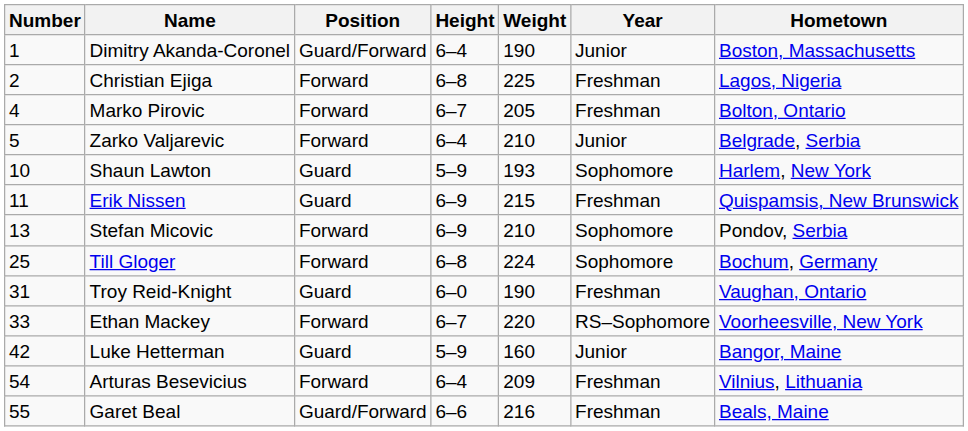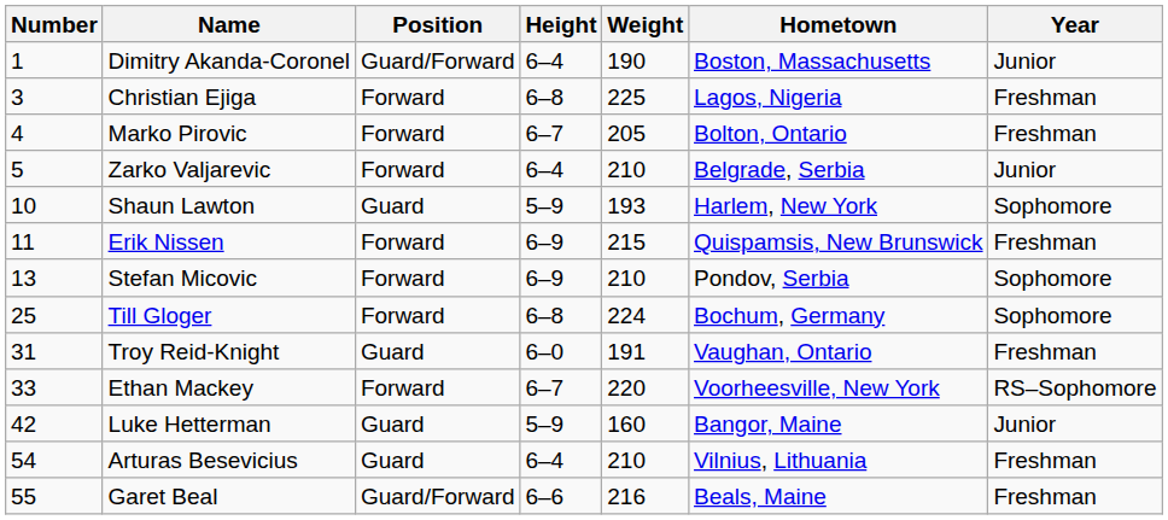 <table class="wikitable sortable" style="font-size: 95%;">
 <tr>
 <th>Number</th>
 <th>Name</th>
 <th>Position</th>
 <th>Height</th>
 <th>Weight</th>
+<th>Hometown</th>
 <th>Year</th>
-<th>Hometown</th>
 </tr>
 <tr>
 <td>1</td>
 <td>Dimitry Akanda-Coronel</td>
 <td>Guard/Forward</td>
 <td>6–4</td>
 <td>190</td>
+<td><a href='#'>Boston, Massachusetts</a></td>
 <td>Junior</td>
-<td><a href='#'>Boston, Massachusetts</a></td>
 </tr>
 <tr>
-<td>2</td>
+<td>3</td>
 <td>Christian Ejiga</td>
 <td>Forward</td>
 <td>6–8</td>
 <td>225</td>
+<td><a href='#'>Lagos, Nigeria</a></td>
 <td>Freshman</td>
-<td><a href='#'>Lagos, Nigeria</a></td>
 </tr>
 <tr>
 <td>4</td>
 <td>Marko Pirovic</td>
 <td>Forward</td>
 <td>6–7</td>
 <td>205</td>
+<td><a href='#'>Bolton, Ontario</a></td>
 <td>Freshman</td>
-<td><a href='#'>Bolton, Ontario</a></td>
 </tr>
 <tr>
 <td>5</td>
 <td>Zarko Valjarevic</td>
 <td>Forward</td>
 <td>6–4</td>
 <td>210</td>
+<td><a href='#'>Belgrade</a>, <a href='#'>Serbia</a></td>
 <td>Junior</td>
-<td><a href='#'>Belgrade</a>, <a href='#'>Serbia</a></td>
 </tr>
 <tr>
 <td>10</td>
 <td>Shaun Lawton</td>
 <td>Guard</td>
 <td>5–9</td>
 <td>193</td>
+<td><a href='#'>Harlem</a>, <a href='#'>New York</a></td>
 <td>Sophomore</td>
-<td><a href='#'>Harlem</a>, <a href='#'>New York</a></td>
 </tr>
 <tr>
 <td>11</td>
 <td><a href='#'>Erik Nissen</a></td>
-<td>Guard</td>
+<td>Forward</td>
 <td>6–9</td>
 <td>215</td>
+<td><a href='#'>Quispamsis, New Brunswick</a></td>
 <td>Freshman</td>
-<td><a href='#'>Quispamsis, New Brunswick</a></td>
 </tr>
 <tr>
 <td>13</td>
 <td>Stefan Micovic</td>
 <td>Forward</td>
 <td>6–9</td>
 <td>210</td>
+<td>Pondov, <a href='#'>Serbia</a></td>
 <td>Sophomore</td>
-<td>Pondov, <a href='#'>Serbia</a></td>
 </tr>
 <tr>
 <td>25</td>
 <td><a href='#'>Till Gloger</a></td>
 <td>Forward</td>
 <td>6–8</td>
 <td>224</td>
+<td><a href='#'>Bochum</a>, <a href='#'>Germany</a></td>
 <td>Sophomore</td>
-<td><a href='#'>Bochum</a>, <a href='#'>Germany</a></td>
 </tr>
 <tr>
 <td>31</td>
 <td>Troy Reid-Knight</td>
 <td>Guard</td>
 <td>6–0</td>
-<td>190</td>
+<td>191</td>
+<td><a href='#'>Vaughan, Ontario</a></td>
 <td>Freshman</td>
-<td><a href='#'>Vaughan, Ontario</a></td>
 </tr>
 <tr>
 <td>33</td>
 <td>Ethan Mackey</td>
 <td>Forward</td>
 <td>6–7</td>
 <td>220</td>
+<td><a href='#'>Voorheesville, New York</a></td>
 <td>RS–Sophomore</td>
-<td><a href='#'>Voorheesville, New York</a></td>
 </tr>
 <tr>
 <td>42</td>
 <td>Luke Hetterman</td>
 <td>Guard</td>
 <td>5–9</td>
 <td>160</td>
+<td><a href='#'>Bangor, Maine</a></td>
 <td>Junior</td>
-<td><a href='#'>Bangor, Maine</a></td>
 </tr>
 <tr>
 <td>54</td>
 <td>Arturas Besevicius</td>
-<td>Forward</td>
+<td>Guard</td>
 <td>6–4</td>
-<td>209</td>
+<td>210</td>
+<td><a href='#'>Vilnius</a>, <a href='#'>Lithuania</a></td>
 <td>Freshman</td>
-<td><a href='#'>Vilnius</a>, <a href='#'>Lithuania</a></td>
 </tr>
 <tr>
 <td>55</td>
 <td>Garet Beal</td>
 <td>Guard/Forward</td>
 <td>6–6</td>
 <td>216</td>
+<td><a href='#'>Beals, Maine</a></td>
 <td>Freshman</td>
-<td><a href='#'>Beals, Maine</a></td>
 </tr>
 </table>
